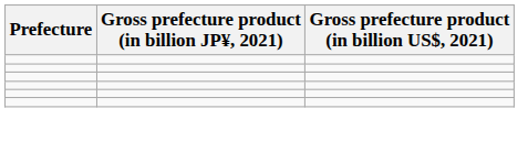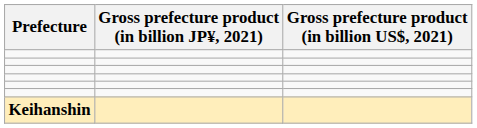 <table class="wikitable">
 <tr>
 <th>Prefecture</th>
 <th>Gross prefecture product<br>(in billion JP¥, 2021) </th>
 <th>Gross prefecture product<br>(in billion US$, 2021)</th>
 </tr>
 <tr>
 <td></td>
 <td></td>
 <td></td>
 </tr>
 <tr>
 <td></td>
 <td></td>
 <td></td>
 </tr>
 <tr>
 <td></td>
 <td></td>
 <td></td>
 </tr>
 <tr>
 <td></td>
 <td></td>
 <td></td>
 </tr>
 <tr>
 <td></td>
 <td></td>
 <td></td>
 </tr>
 <tr>
 <td></td>
 <td></td>
 <td></td>
 </tr>
+<tr style="background:#feb;">
+<td><strong>Keihanshin</strong></td>
+<td></td>
+<td></td>
+</tr>
 </table>
